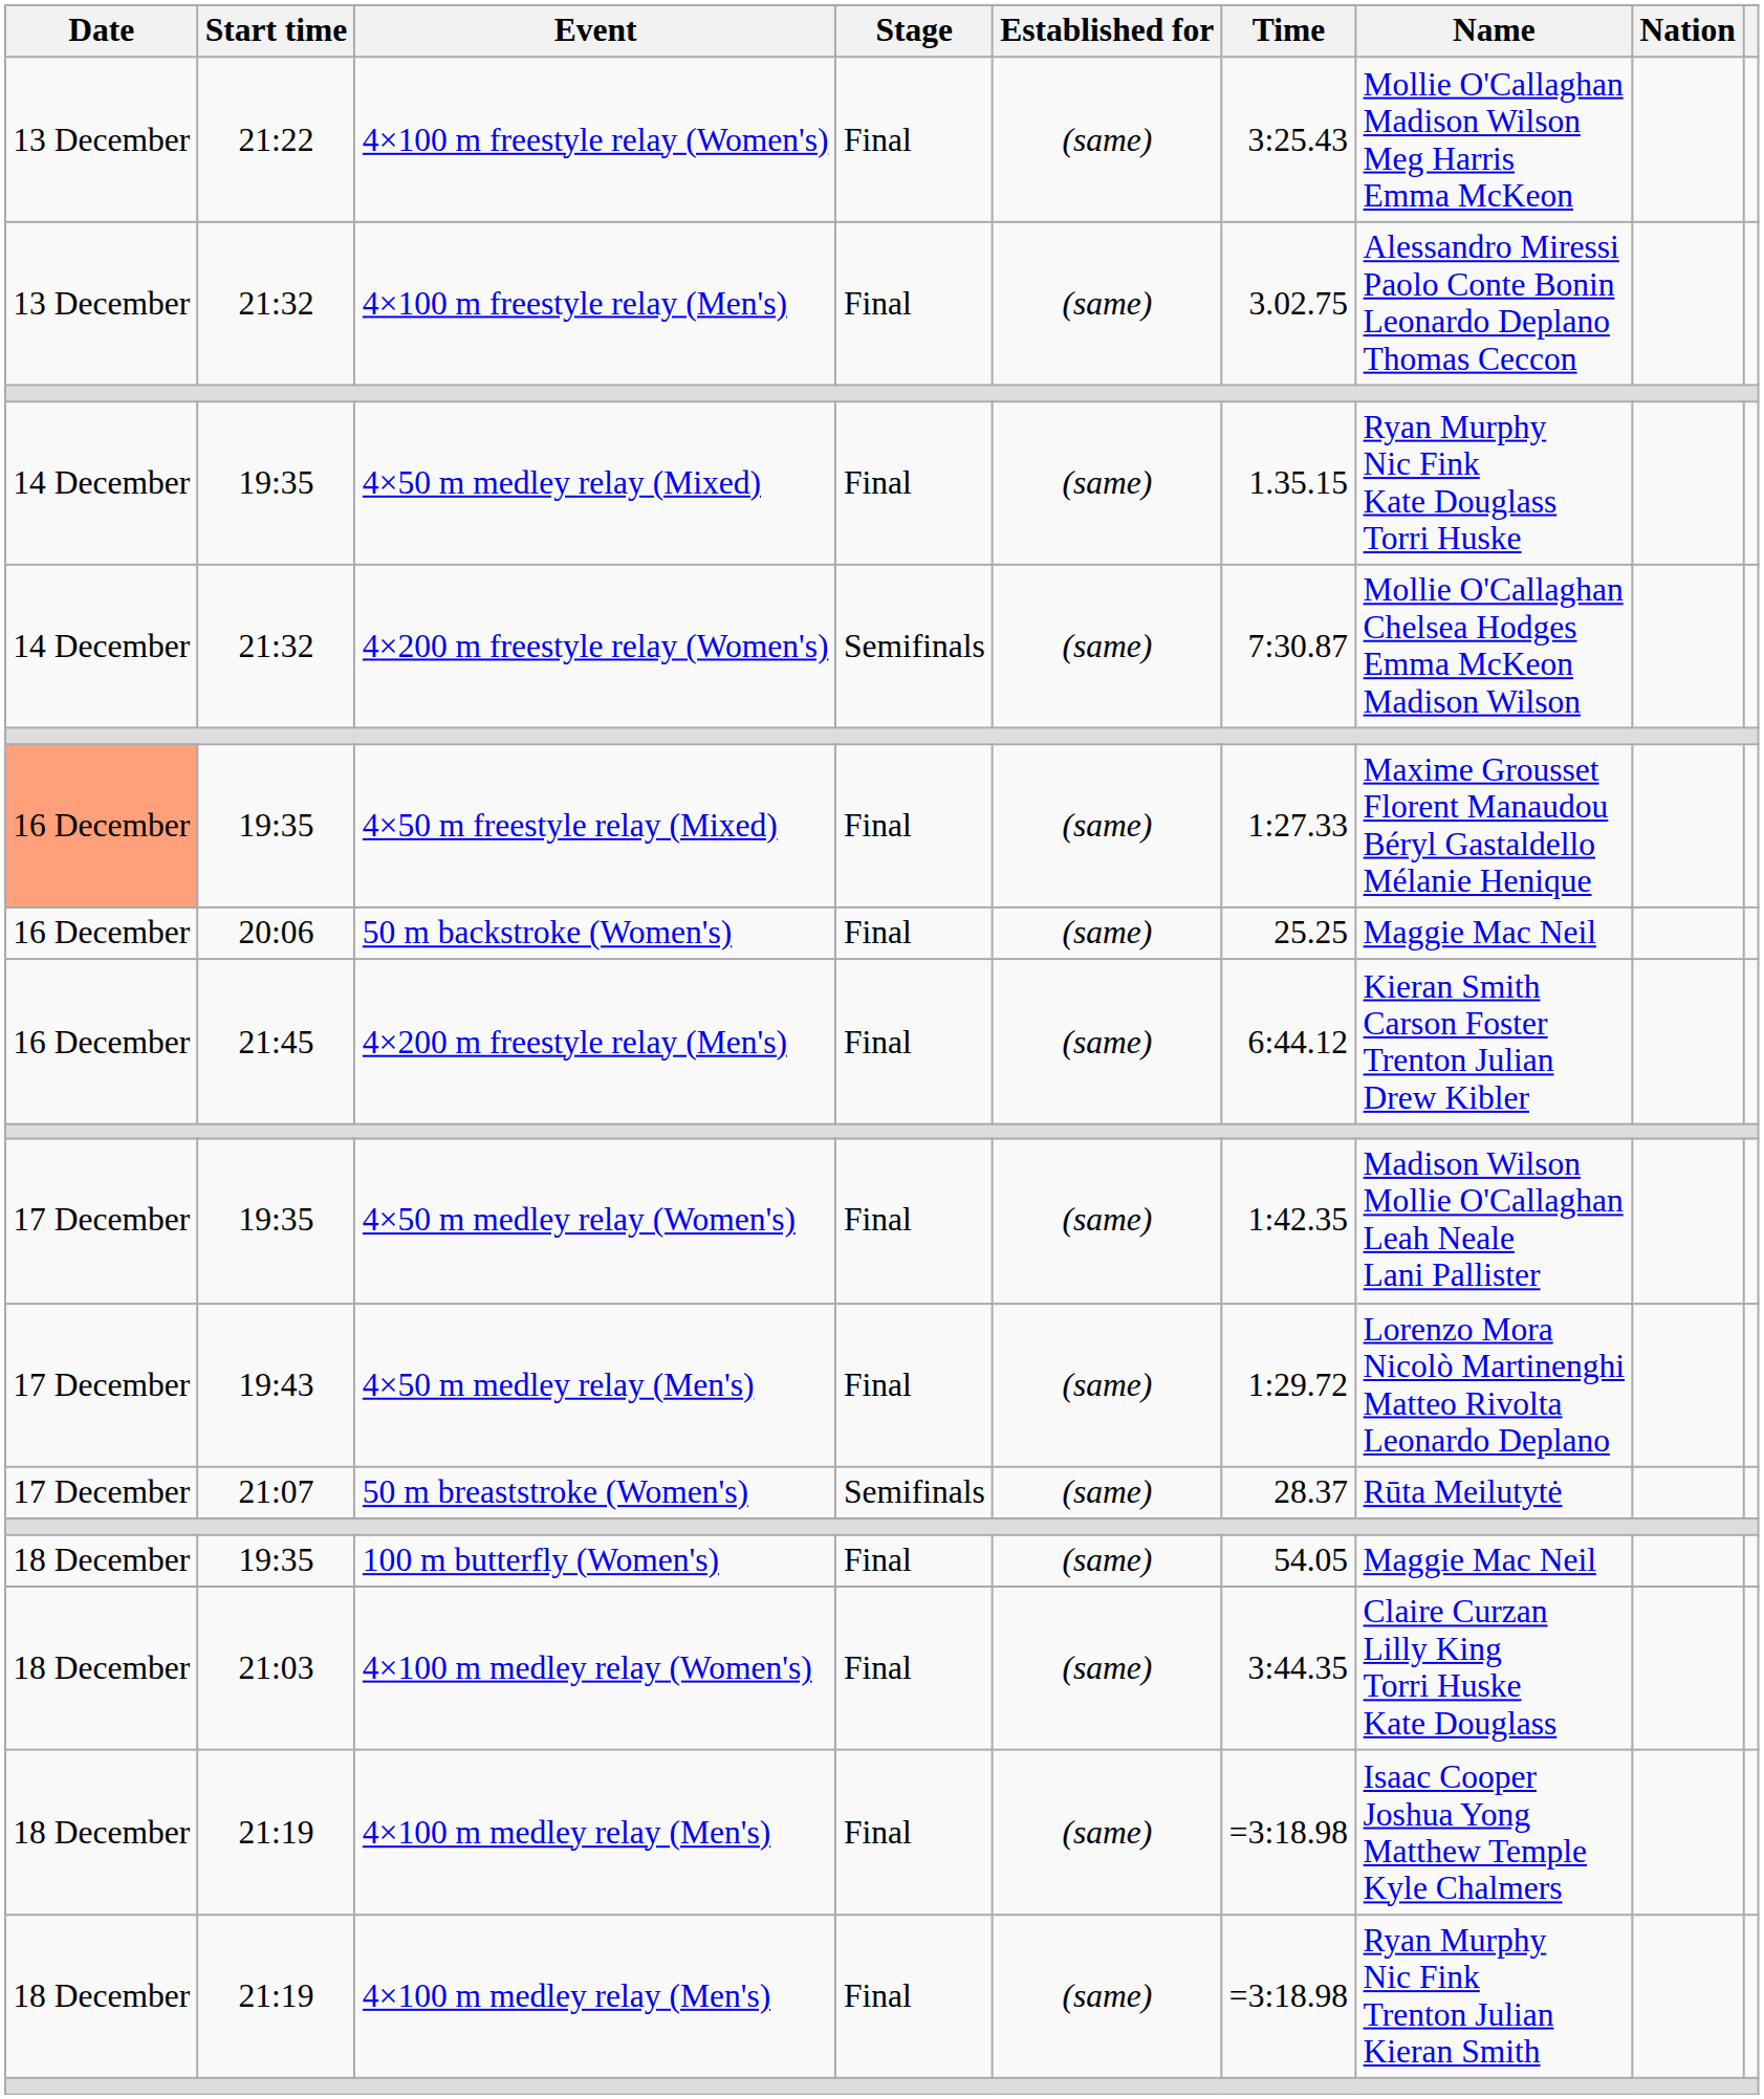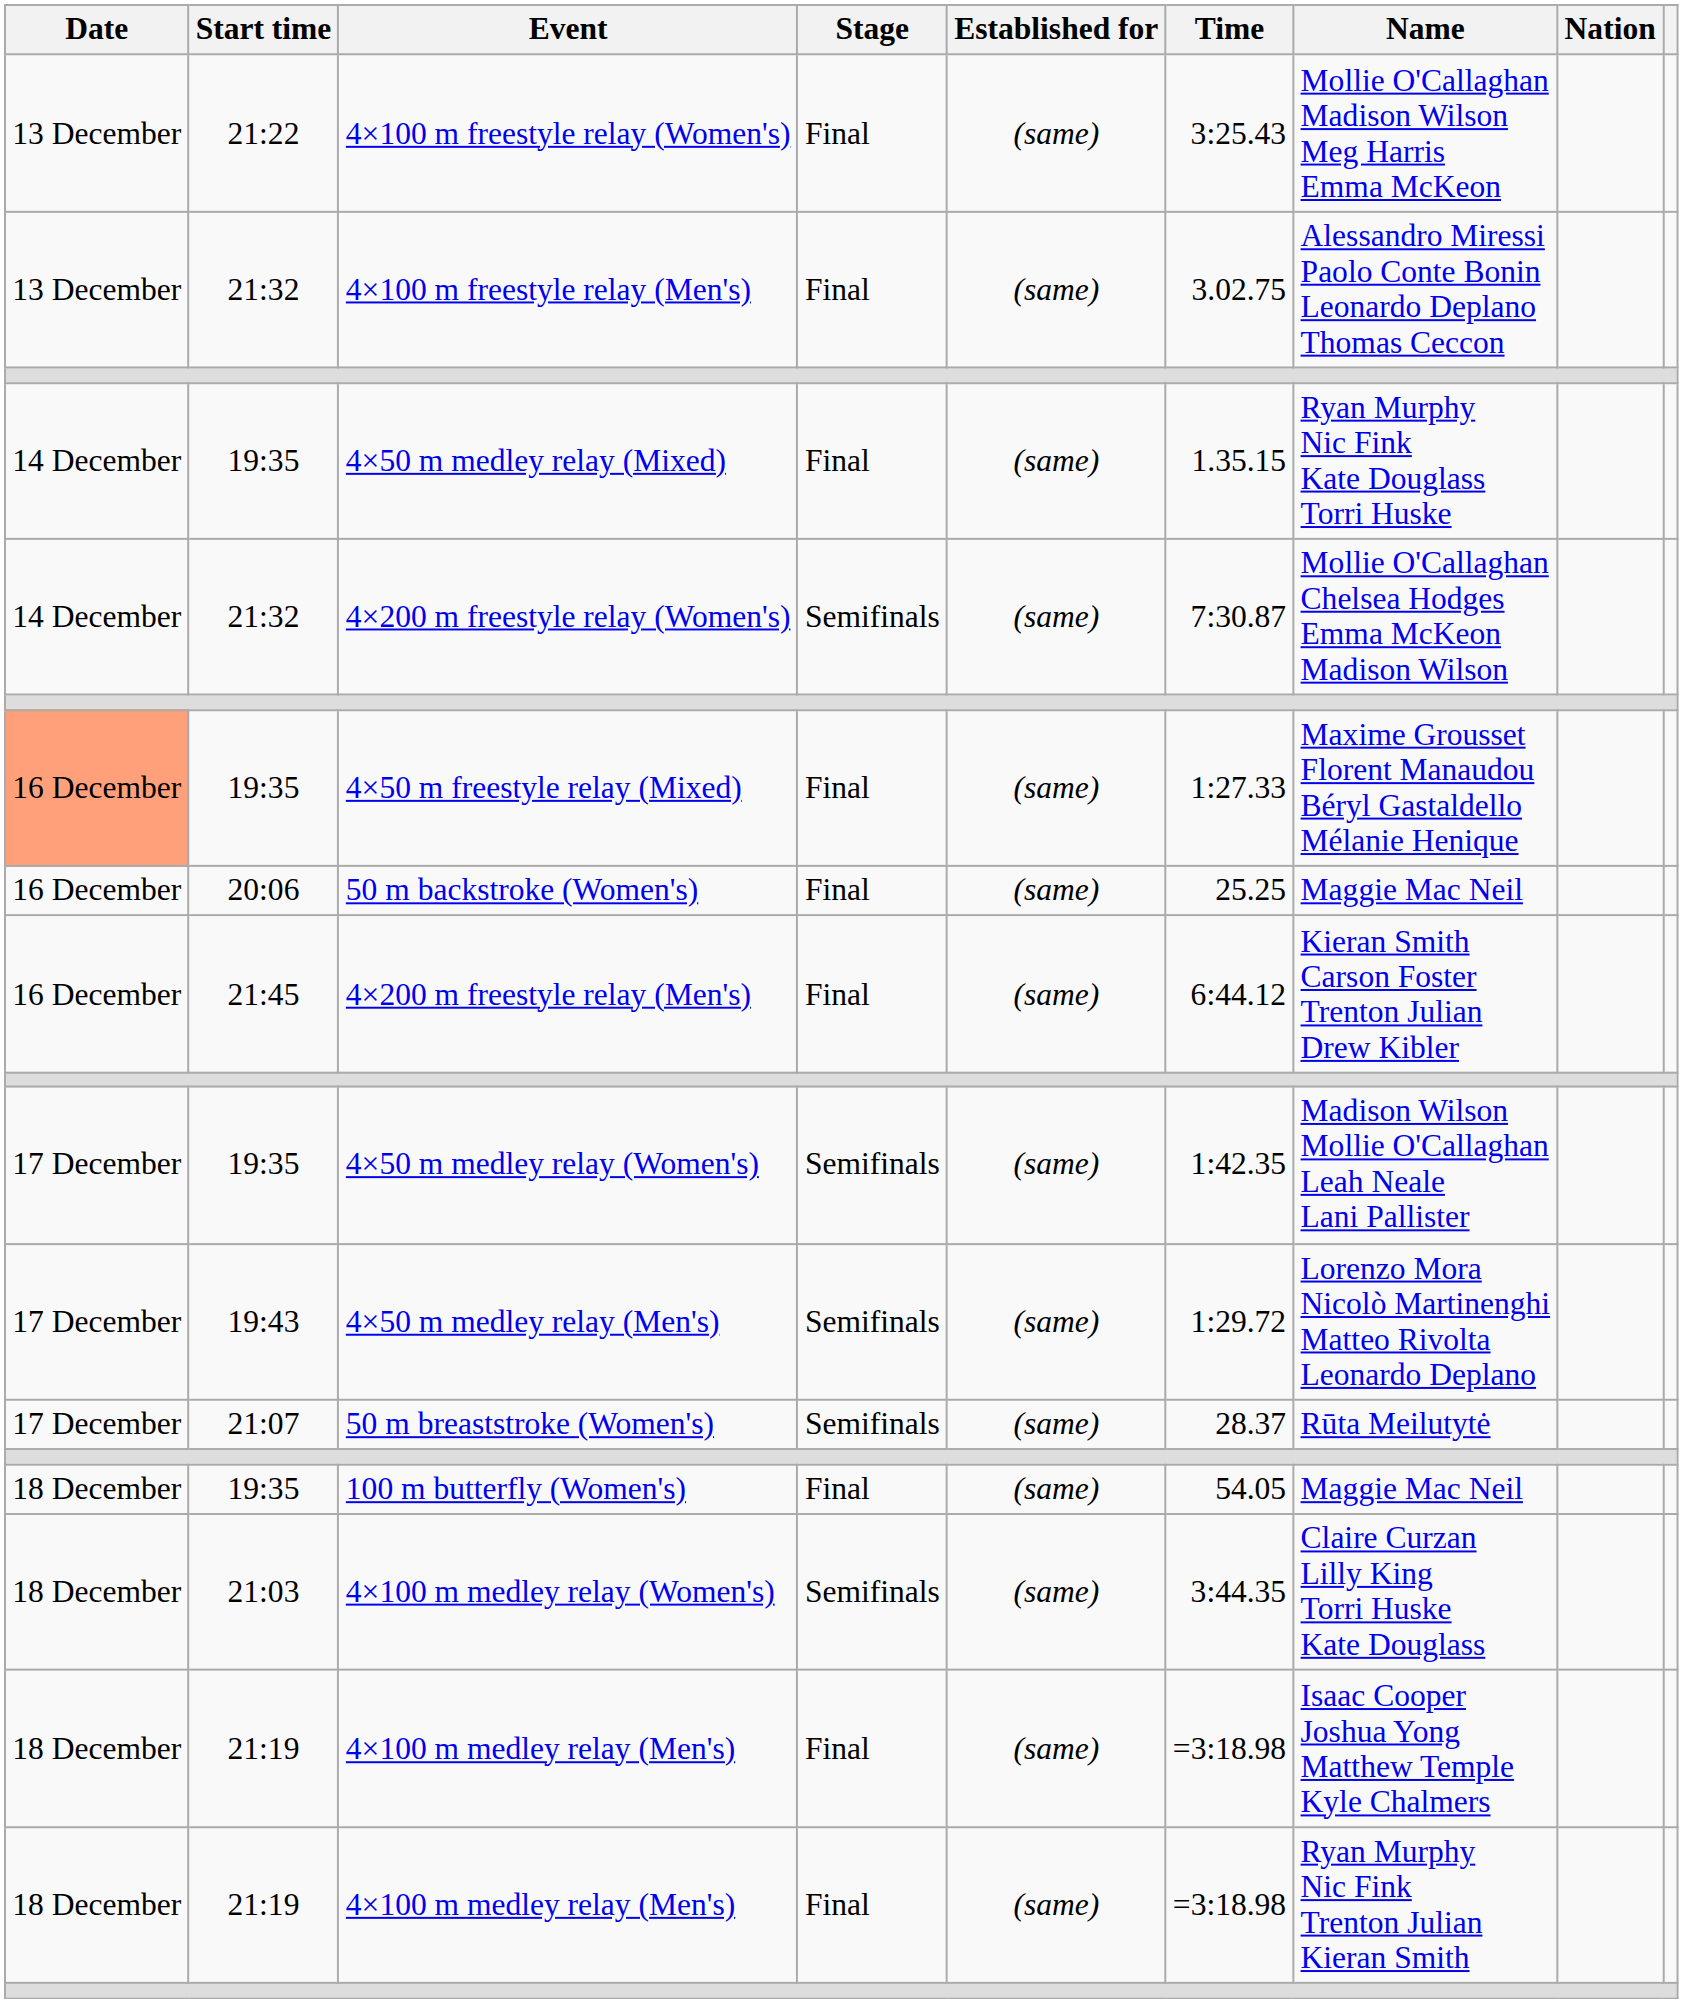 <table class="wikitable">
 <tr>
 <th>Date</th>
 <th>Start time</th>
 <th>Event</th>
 <th>Stage</th>
 <th>Established for</th>
 <th>Time</th>
 <th>Name</th>
 <th>Nation</th>
 <th></th>
 </tr>
 <tr>
 <td>13 December</td>
 <td style="text-align:center;">21:22</td>
 <td><a href='#'>4×100 m freestyle relay (Women's)</a></td>
 <td>Final</td>
 <td style="text-align:center;"><em>(same)</em></td>
 <td align="right">3:25.43</td>
 <td><a href='#'>Mollie O'Callaghan</a><br><a href='#'>Madison Wilson</a><br><a href='#'>Meg Harris</a><br><a href='#'>Emma McKeon</a></td>
 <td></td>
 <td></td>
 </tr>
 <tr>
 <td>13 December</td>
 <td style="text-align:center;">21:32</td>
 <td><a href='#'>4×100 m freestyle relay (Men's)</a></td>
 <td>Final</td>
 <td style="text-align:center;"><em>(same)</em></td>
 <td align="right">3.02.75</td>
 <td><a href='#'>Alessandro Miressi</a><br><a href='#'>Paolo Conte Bonin</a><br><a href='#'>Leonardo Deplano</a><br><a href='#'>Thomas Ceccon</a></td>
 <td></td>
 <td></td>
 </tr>
 <tr bgcolor=#DDDDDD>
 <td colspan=9></td>
 </tr>
 <tr>
 <td>14 December</td>
 <td style="text-align:center;">19:35</td>
 <td><a href='#'>4×50 m medley relay (Mixed)</a></td>
 <td>Final</td>
 <td style="text-align:center;"><em>(same)</em></td>
 <td align="right">1.35.15</td>
 <td><a href='#'>Ryan Murphy</a><br><a href='#'>Nic Fink</a><br><a href='#'>Kate Douglass</a><br><a href='#'>Torri Huske</a></td>
 <td></td>
 <td></td>
 </tr>
 <tr>
 <td>14 December</td>
 <td style="text-align:center;">21:32</td>
 <td><a href='#'>4×200 m freestyle relay (Women's)</a></td>
 <td>Semifinals</td>
 <td style="text-align:center;"><em>(same)</em></td>
 <td align="right">7:30.87</td>
 <td><a href='#'>Mollie O'Callaghan</a><br><a href='#'>Chelsea Hodges</a><br><a href='#'>Emma McKeon</a><br><a href='#'>Madison Wilson</a></td>
 <td></td>
 <td></td>
 </tr>
 <tr bgcolor=#DDDDDD>
 <td colspan=9></td>
 </tr>
 <tr>
 <td style="background: lightsalmon;">16 December</td>
 <td style="text-align:center;">19:35</td>
 <td><a href='#'>4×50 m freestyle relay (Mixed)</a></td>
 <td>Final</td>
 <td style="text-align:center;"><em>(same)</em></td>
 <td align="right">1:27.33</td>
 <td><a href='#'>Maxime Grousset</a><br><a href='#'>Florent Manaudou</a><br><a href='#'>Béryl Gastaldello</a><br><a href='#'>Mélanie Henique</a></td>
 <td></td>
 <td></td>
 </tr>
 <tr>
 <td>16 December</td>
 <td style="text-align:center;">20:06</td>
 <td><a href='#'>50 m backstroke (Women's)</a></td>
 <td>Final</td>
 <td style="text-align:center;"><em>(same)</em></td>
 <td align="right">25.25</td>
 <td><a href='#'>Maggie Mac Neil</a></td>
 <td></td>
 <td></td>
 </tr>
 <tr>
 <td>16 December</td>
 <td style="text-align:center;">21:45</td>
 <td><a href='#'>4×200 m freestyle relay (Men's)</a></td>
 <td>Final</td>
 <td style="text-align:center;"><em>(same)</em></td>
 <td align="right">6:44.12</td>
 <td><a href='#'>Kieran Smith</a><br><a href='#'>Carson Foster</a><br><a href='#'>Trenton Julian</a><br><a href='#'>Drew Kibler</a></td>
 <td></td>
 <td></td>
 </tr>
 <tr bgcolor=#DDDDDD>
 <td colspan=9></td>
 </tr>
 <tr>
 <td>17 December</td>
 <td style="text-align:center;">19:35</td>
 <td><a href='#'>4×50 m medley relay (Women's)</a></td>
-<td>Final</td>
+<td>Semifinals</td>
 <td style="text-align:center;"><em>(same)</em></td>
 <td align="right">1:42.35</td>
 <td><a href='#'>Madison Wilson</a><br><a href='#'>Mollie O'Callaghan</a><br><a href='#'>Leah Neale</a><br><a href='#'>Lani Pallister</a></td>
 <td></td>
 <td></td>
 </tr>
 <tr>
 <td>17 December</td>
 <td style="text-align:center;">19:43</td>
 <td><a href='#'>4×50 m medley relay (Men's)</a></td>
-<td>Final</td>
+<td>Semifinals</td>
 <td style="text-align:center;"><em>(same)</em></td>
 <td align="right">1:29.72</td>
 <td><a href='#'>Lorenzo Mora</a><br><a href='#'>Nicolò Martinenghi</a><br><a href='#'>Matteo Rivolta</a><br><a href='#'>Leonardo Deplano</a></td>
 <td></td>
 <td></td>
 </tr>
 <tr>
 <td>17 December</td>
 <td style="text-align:center;">21:07</td>
 <td><a href='#'>50 m breaststroke (Women's)</a></td>
 <td>Semifinals</td>
 <td style="text-align:center;"><em>(same)</em></td>
 <td align="right">28.37</td>
 <td><a href='#'>Rūta Meilutytė</a></td>
 <td></td>
 <td></td>
 </tr>
 <tr bgcolor=#DDDDDD>
 <td colspan=9></td>
 </tr>
 <tr>
 <td>18 December</td>
 <td style="text-align:center;">19:35</td>
 <td><a href='#'>100 m butterfly (Women's)</a></td>
 <td>Final</td>
 <td style="text-align:center;"><em>(same)</em></td>
 <td align="right">54.05</td>
 <td><a href='#'>Maggie Mac Neil</a></td>
 <td></td>
 <td></td>
 </tr>
 <tr>
 <td>18 December</td>
 <td style="text-align:center;">21:03</td>
 <td><a href='#'>4×100 m medley relay (Women's)</a></td>
-<td>Final</td>
+<td>Semifinals</td>
 <td style="text-align:center;"><em>(same)</em></td>
 <td align="right">3:44.35</td>
 <td><a href='#'>Claire Curzan</a><br><a href='#'>Lilly King</a><br><a href='#'>Torri Huske</a><br><a href='#'>Kate Douglass</a></td>
 <td></td>
 <td></td>
 </tr>
 <tr>
 <td>18 December</td>
 <td style="text-align:center;">21:19</td>
 <td><a href='#'>4×100 m medley relay (Men's)</a></td>
 <td>Final</td>
 <td style="text-align:center;"><em>(same)</em></td>
 <td align="right">=3:18.98</td>
 <td><a href='#'>Isaac Cooper</a><br><a href='#'>Joshua Yong</a><br><a href='#'>Matthew Temple</a><br><a href='#'>Kyle Chalmers</a></td>
 <td></td>
 <td></td>
 </tr>
 <tr>
 <td>18 December</td>
 <td style="text-align:center;">21:19</td>
 <td><a href='#'>4×100 m medley relay (Men's)</a></td>
 <td>Final</td>
 <td style="text-align:center;"><em>(same)</em></td>
 <td align="right">=3:18.98</td>
 <td><a href='#'>Ryan Murphy</a><br><a href='#'>Nic Fink</a><br><a href='#'>Trenton Julian</a><br><a href='#'>Kieran Smith</a></td>
 <td></td>
 <td></td>
 </tr>
 <tr bgcolor=#DDDDDD>
 <td colspan=9></td>
 </tr>
 </table>
